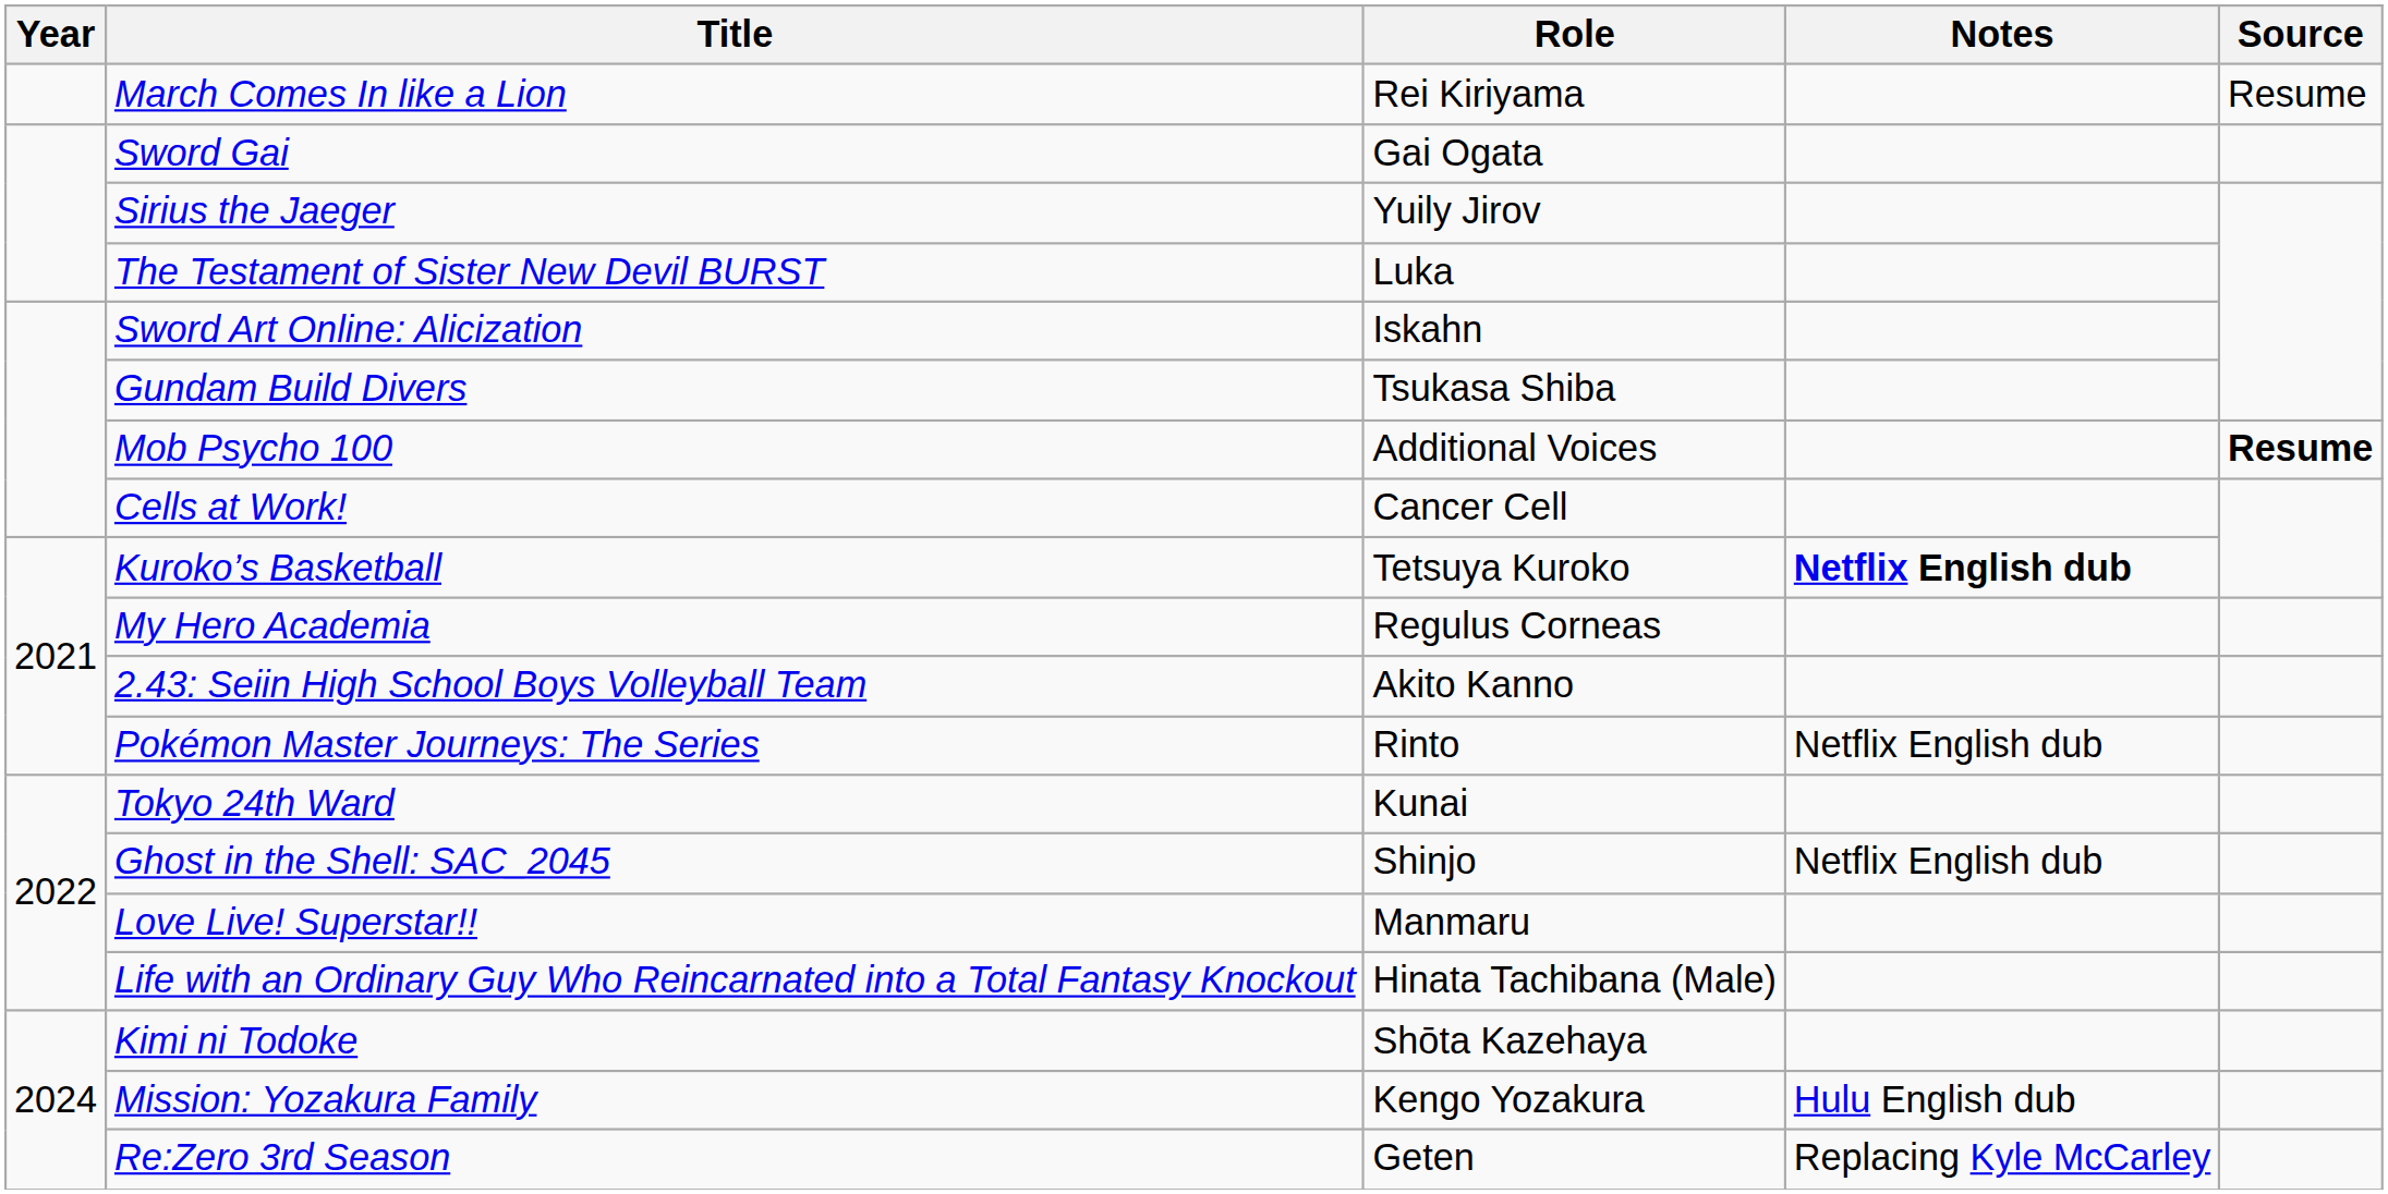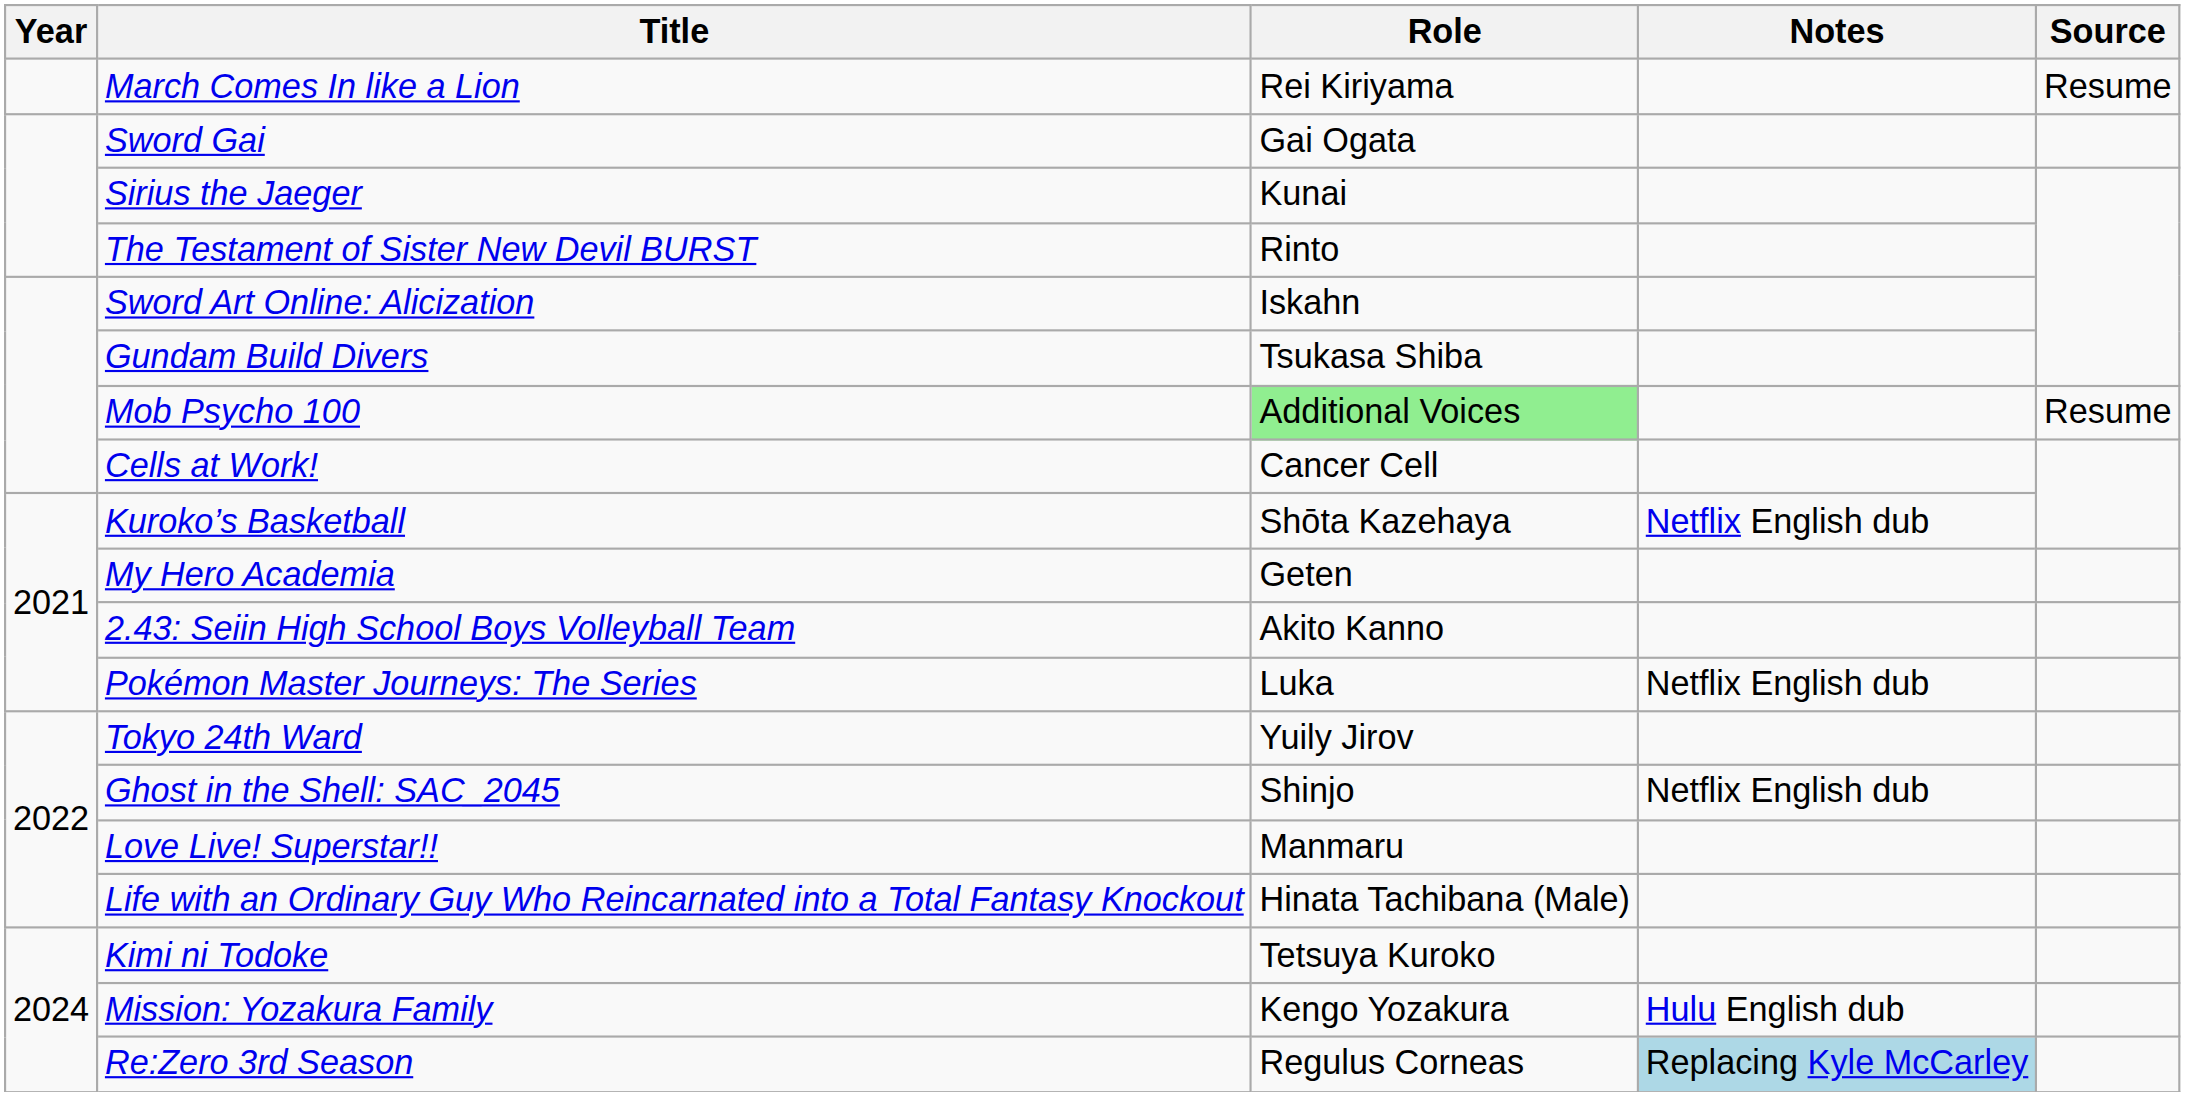 <table class="wikitable sortable">
 <tr>
 <th>Year</th>
 <th>Title</th>
 <th>Role</th>
 <th>Notes</th>
 <th>Source</th>
 </tr>
 <tr>
 <td></td>
 <td><em><a href='#'>March Comes In like a Lion</a></em></td>
 <td>Rei Kiriyama</td>
 <td></td>
 <td>Resume</td>
 </tr>
 <tr>
 <td rowspan="3"></td>
 <td><em><a href='#'>Sword Gai</a></em></td>
 <td>Gai Ogata</td>
 <td></td>
 <td></td>
 </tr>
 <tr>
 <td><em><a href='#'>Sirius the Jaeger</a></em></td>
-<td>Yuily Jirov</td>
+<td>Kunai</td>
 <td></td>
 <td rowspan="4"></td>
 </tr>
 <tr>
 <td><em><a href='#'>The Testament of Sister New Devil BURST</a></em></td>
-<td>Luka</td>
+<td>Rinto</td>
 <td></td>
 </tr>
 <tr>
 <td rowspan="4"></td>
 <td><em><a href='#'>Sword Art Online: Alicization</a></em></td>
 <td>Iskahn</td>
 <td></td>
 </tr>
 <tr>
 <td><em><a href='#'>Gundam Build Divers</a></em></td>
 <td>Tsukasa Shiba</td>
 <td></td>
 </tr>
 <tr>
 <td><em><a href='#'>Mob Psycho 100</a></em></td>
-<td>Additional Voices</td>
+<td style="background: lightgreen;">Additional Voices</td>
 <td></td>
-<td><strong>Resume</strong></td>
+<td>Resume</td>
 </tr>
 <tr>
 <td><em><a href='#'>Cells at Work!</a></em></td>
 <td>Cancer Cell</td>
 <td></td>
 <td rowspan="2"></td>
 </tr>
 <tr>
 <td rowspan="4">2021</td>
 <td><em><a href='#'>Kuroko’s Basketball</a></em></td>
-<td>Tetsuya Kuroko</td>
-<td><strong><a href='#'>Netflix</a> English dub</strong></td>
+<td>Shōta Kazehaya</td>
+<td><a href='#'>Netflix</a> English dub</td>
 </tr>
 <tr>
 <td><em><a href='#'>My Hero Academia</a></em></td>
-<td>Regulus Corneas</td>
+<td>Geten</td>
 <td></td>
 <td></td>
 </tr>
 <tr>
 <td><em><a href='#'>2.43: Seiin High School Boys Volleyball Team</a></em></td>
 <td>Akito Kanno</td>
 <td></td>
 <td></td>
 </tr>
 <tr>
 <td><em><a href='#'>Pokémon Master Journeys: The Series</a></em></td>
-<td>Rinto</td>
+<td>Luka</td>
 <td>Netflix English dub</td>
 <td></td>
 </tr>
 <tr>
 <td rowspan="4">2022</td>
 <td><em><a href='#'>Tokyo 24th Ward</a></em></td>
-<td>Kunai</td>
+<td>Yuily Jirov</td>
 <td></td>
 <td></td>
 </tr>
 <tr>
 <td><em><a href='#'>Ghost in the Shell: SAC_2045</a></em></td>
 <td>Shinjo</td>
 <td>Netflix English dub</td>
 <td></td>
 </tr>
 <tr>
 <td><em><a href='#'>Love Live! Superstar!!</a></em></td>
 <td>Manmaru</td>
 <td></td>
 <td></td>
 </tr>
 <tr>
 <td><em><a href='#'>Life with an Ordinary Guy Who Reincarnated into a Total Fantasy Knockout</a></em></td>
 <td>Hinata Tachibana (Male)</td>
 <td></td>
 <td></td>
 </tr>
 <tr>
 <td rowspan="3">2024</td>
 <td><em><a href='#'>Kimi ni Todoke</a></em></td>
-<td>Shōta Kazehaya</td>
+<td>Tetsuya Kuroko</td>
 <td></td>
 <td></td>
 </tr>
 <tr>
 <td><em><a href='#'>Mission: Yozakura Family</a></em></td>
 <td>Kengo Yozakura</td>
 <td><a href='#'>Hulu</a> English dub</td>
 <td></td>
 </tr>
 <tr>
 <td><em><a href='#'>Re:Zero 3rd Season</a></em></td>
-<td>Geten</td>
-<td>Replacing <a href='#'>Kyle McCarley</a></td>
+<td>Regulus Corneas</td>
+<td style="background: lightblue;">Replacing <a href='#'>Kyle McCarley</a></td>
 <td></td>
 </tr>
 </table>
